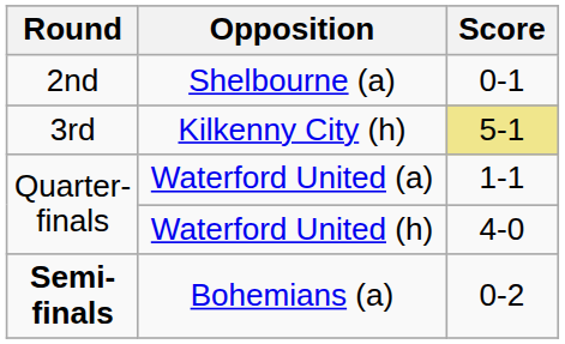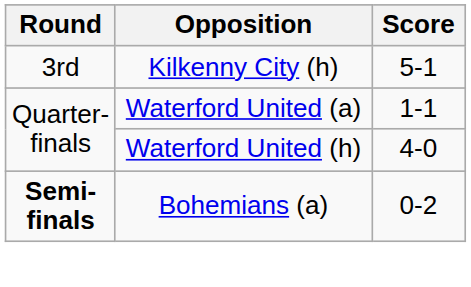 <table class="wikitable" style="text-align:center;margin-left:1em;float:right">
 <tr>
 <th width="25">Round</th>
 <th width="150">Opposition</th>
 <th width="50">Score</th>
 </tr>
 <tr>
-<td>2nd</td>
-<td><a href='#'>Shelbourne</a> (a)</td>
-<td>0-1</td>
-</tr>
-<tr>
 <td>3rd</td>
 <td><a href='#'>Kilkenny City</a> (h)</td>
-<td style="background: khaki;">5-1</td>
+<td>5-1</td>
 </tr>
 <tr>
 <td rowspan="2">Quarter-finals</td>
 <td><a href='#'>Waterford United</a> (a)</td>
 <td>1-1</td>
 </tr>
 <tr>
 <td><a href='#'>Waterford United</a> (h)</td>
 <td>4-0</td>
 </tr>
 <tr>
 <td><strong>Semi-finals</strong></td>
 <td><a href='#'>Bohemians</a> (a)</td>
 <td>0-2</td>
 </tr>
 </table>
